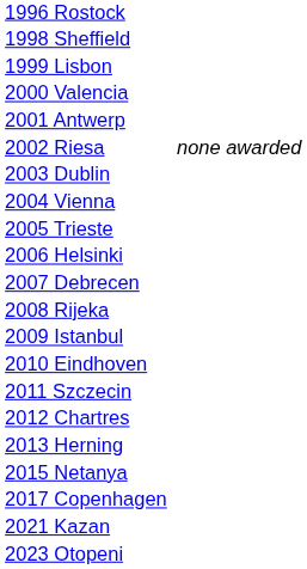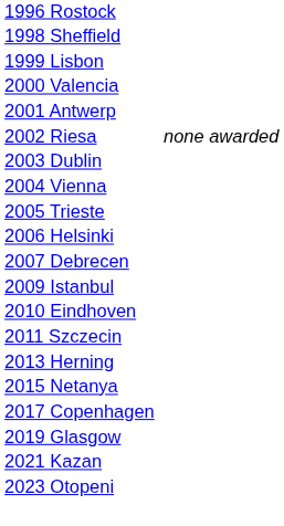 <table>
 <tr>
 <td><a href='#'>1996 Rostock</a></td>
 <td></td>
 <td></td>
 <td></td>
 </tr>
 <tr>
 <td><a href='#'>1998 Sheffield</a></td>
 <td></td>
 <td></td>
 <td></td>
 </tr>
 <tr>
 <td><a href='#'>1999 Lisbon</a></td>
 <td></td>
 <td></td>
 <td></td>
 </tr>
 <tr>
 <td><a href='#'>2000 Valencia</a></td>
 <td></td>
 <td></td>
 <td></td>
 </tr>
 <tr>
 <td><a href='#'>2001 Antwerp</a></td>
 <td></td>
 <td></td>
 <td></td>
 </tr>
 <tr>
 <td rowspan=2><a href='#'>2002 Riesa</a></td>
 <td></td>
 <td rowspan=2><em>none awarded</em></td>
 <td rowspan=2></td>
 </tr>
 <tr>
 <td></td>
 </tr>
 <tr>
 <td><a href='#'>2003 Dublin</a></td>
 <td></td>
 <td></td>
 <td></td>
 </tr>
 <tr>
 <td><a href='#'>2004 Vienna</a></td>
 <td></td>
 <td></td>
 <td></td>
 </tr>
 <tr>
 <td rowspan=2><a href='#'>2005 Trieste</a></td>
 <td rowspan=2></td>
 <td rowspan=2></td>
 <td></td>
 </tr>
 <tr>
 <td></td>
 </tr>
 <tr>
 <td><a href='#'>2006 Helsinki</a></td>
 <td></td>
 <td></td>
 <td></td>
 </tr>
 <tr>
 <td><a href='#'>2007 Debrecen</a></td>
 <td></td>
 <td></td>
 <td></td>
 </tr>
 <tr>
-<td><a href='#'>2008 Rijeka</a></td>
-<td></td>
-<td></td>
-<td></td>
-</tr>
-<tr>
 <td><a href='#'>2009 Istanbul</a></td>
 <td></td>
 <td></td>
 <td></td>
 </tr>
 <tr>
 <td><a href='#'>2010 Eindhoven</a></td>
 <td></td>
 <td></td>
 <td></td>
 </tr>
 <tr>
 <td><a href='#'>2011 Szczecin</a></td>
-<td></td>
-<td></td>
-<td></td>
-</tr>
-<tr>
-<td><a href='#'>2012 Chartres</a></td>
 <td></td>
 <td></td>
 <td></td>
 </tr>
 <tr>
 <td><a href='#'>2013 Herning</a></td>
 <td></td>
 <td></td>
 <td></td>
 </tr>
 <tr>
 <td><a href='#'>2015 Netanya</a></td>
 <td></td>
 <td></td>
 <td></td>
 </tr>
 <tr>
 <td><a href='#'>2017 Copenhagen</a></td>
 <td></td>
 <td></td>
 <td></td>
 </tr>
 <tr>
+<td><a href='#'>2019 Glasgow</a></td>
+<td></td>
+<td></td>
+<td></td>
+</tr>
+<tr>
 <td><a href='#'>2021 Kazan</a></td>
 <td></td>
 <td></td>
 <td></td>
 </tr>
 <tr>
 <td><a href='#'>2023 Otopeni</a></td>
 <td></td>
 <td></td>
 <td></td>
 </tr>
 </table>
